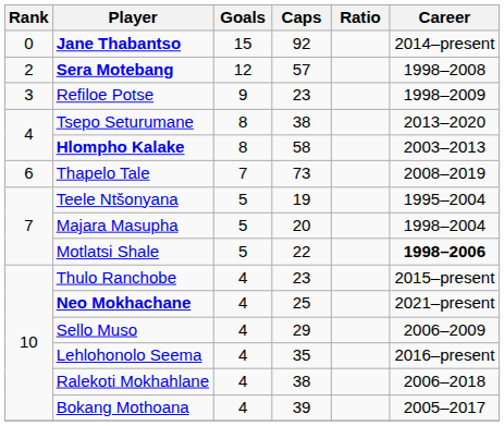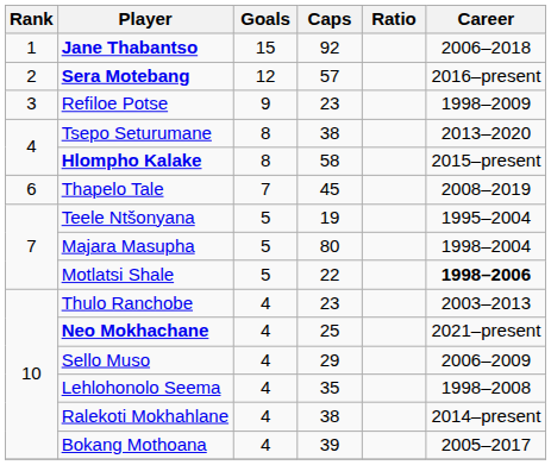 <table class="wikitable sortable" style="text-align:center;">
 <tr>
 <th width=30px>Rank</th>
 <th style="width:150px;">Player</th>
 <th width=50px>Goals</th>
 <th width=50px>Caps</th>
 <th width=50px>Ratio</th>
 <th style="width:100px;">Career</th>
 </tr>
 <tr>
-<td>0</td>
+<td>1</td>
 <td style="text-align:left;"><strong><a href='#'>Jane Thabantso</a></strong></td>
 <td>15</td>
 <td>92</td>
 <td></td>
-<td>2014–present</td>
+<td>2006–2018</td>
 </tr>
 <tr>
 <td>2</td>
 <td align="left"><strong><a href='#'>Sera Motebang</a></strong></td>
 <td>12</td>
 <td>57</td>
 <td></td>
-<td>1998–2008</td>
+<td>2016–present</td>
 </tr>
 <tr>
 <td>3</td>
 <td align="left"><a href='#'>Refiloe Potse</a></td>
 <td>9</td>
 <td>23</td>
 <td></td>
 <td>1998–2009</td>
 </tr>
 <tr>
 <td rowspan=2>4</td>
 <td style="text-align:left;"><a href='#'>Tsepo Seturumane</a></td>
 <td>8</td>
 <td>38</td>
 <td></td>
 <td>2013–2020</td>
 </tr>
 <tr>
 <td style="text-align:left;"><strong><a href='#'>Hlompho Kalake</a></strong></td>
 <td>8</td>
 <td>58</td>
 <td></td>
-<td>2003–2013</td>
+<td>2015–present</td>
 </tr>
 <tr>
 <td>6</td>
 <td style="text-align:left;"><a href='#'>Thapelo Tale</a></td>
 <td>7</td>
-<td>73</td>
+<td>45</td>
 <td></td>
 <td>2008–2019</td>
 </tr>
 <tr>
 <td rowspan=3>7</td>
 <td style="text-align:left;"><a href='#'>Teele Ntšonyana</a></td>
 <td>5</td>
 <td>19</td>
 <td></td>
 <td>1995–2004</td>
 </tr>
 <tr>
 <td style="text-align:left;"><a href='#'>Majara Masupha</a></td>
 <td>5</td>
-<td>20</td>
+<td>80</td>
 <td></td>
 <td>1998–2004</td>
 </tr>
 <tr>
 <td style="text-align:left;"><a href='#'>Motlatsi Shale</a></td>
 <td>5</td>
 <td>22</td>
 <td></td>
 <td><strong>1998–2006</strong></td>
 </tr>
 <tr>
 <td rowspan=6>10</td>
 <td style="text-align:left;"><a href='#'>Thulo Ranchobe</a></td>
 <td>4</td>
 <td>23</td>
 <td></td>
-<td>2015–present</td>
+<td>2003–2013</td>
 </tr>
 <tr>
 <td style="text-align:left;"><strong><a href='#'>Neo Mokhachane</a></strong></td>
 <td>4</td>
 <td>25</td>
 <td></td>
 <td>2021–present</td>
 </tr>
 <tr>
 <td style="text-align:left;"><a href='#'>Sello Muso</a></td>
 <td>4</td>
 <td>29</td>
 <td></td>
 <td>2006–2009</td>
 </tr>
 <tr>
 <td style="text-align:left;"><a href='#'>Lehlohonolo Seema</a></td>
 <td>4</td>
 <td>35</td>
 <td></td>
-<td>2016–present</td>
+<td>1998–2008</td>
 </tr>
 <tr>
 <td style="text-align:left;"><a href='#'>Ralekoti Mokhahlane</a></td>
 <td>4</td>
 <td>38</td>
 <td></td>
-<td>2006–2018</td>
+<td>2014–present</td>
 </tr>
 <tr>
 <td style="text-align:left;"><a href='#'>Bokang Mothoana</a></td>
 <td>4</td>
 <td>39</td>
 <td></td>
 <td>2005–2017</td>
 </tr>
 <tr>
 </tr>
 </table>
